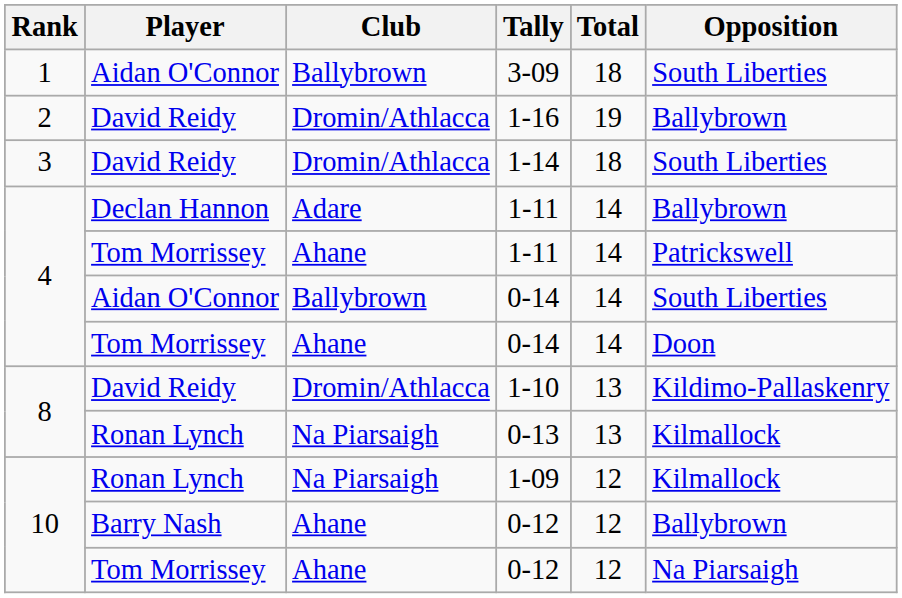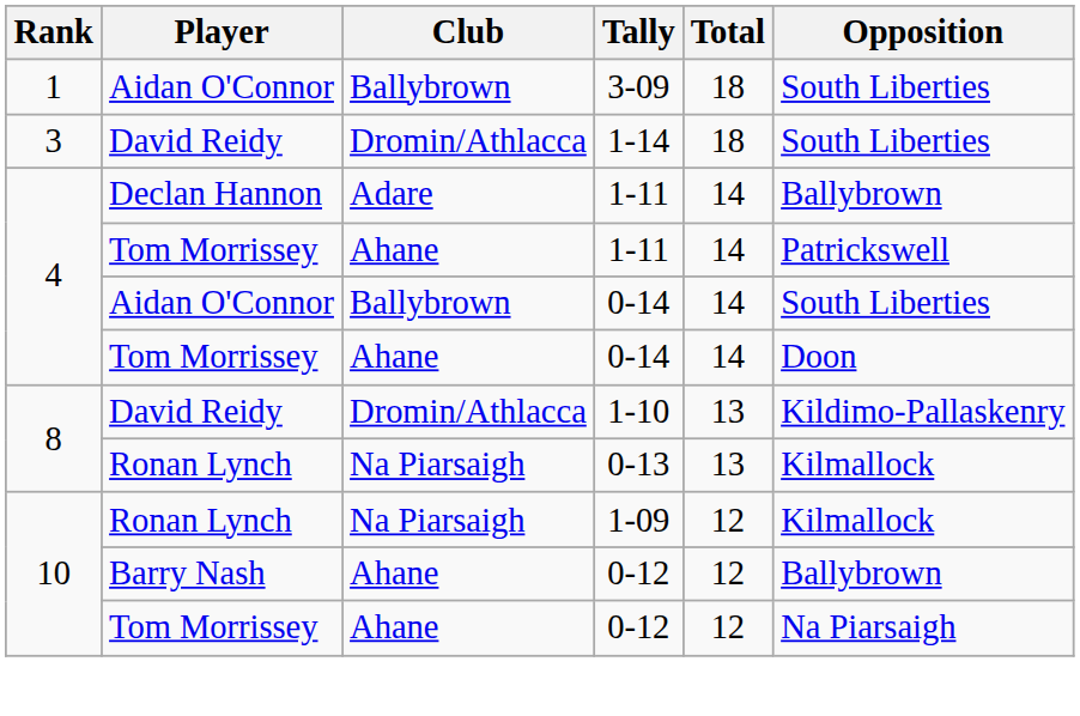 <table class="wikitable">
 <tr>
 <th>Rank</th>
 <th>Player</th>
 <th>Club</th>
 <th>Tally</th>
 <th>Total</th>
 <th>Opposition</th>
 </tr>
 <tr>
 <td rowspan="1" style="text-align:center;">1</td>
 <td><a href='#'>Aidan O'Connor</a></td>
 <td><a href='#'>Ballybrown</a></td>
 <td align=center>3-09</td>
 <td align=center>18</td>
 <td><a href='#'>South Liberties</a></td>
-</tr>
-<tr>
-<td rowspan="1" style="text-align:center;">2</td>
-<td><a href='#'>David Reidy</a></td>
-<td><a href='#'>Dromin/Athlacca</a></td>
-<td align=center>1-16</td>
-<td align=center>19</td>
-<td><a href='#'>Ballybrown</a></td>
 </tr>
 <tr>
 <td rowspan="1" style="text-align:center;">3</td>
 <td><a href='#'>David Reidy</a></td>
 <td><a href='#'>Dromin/Athlacca</a></td>
 <td align=center>1-14</td>
 <td align=center>18</td>
 <td><a href='#'>South Liberties</a></td>
 </tr>
 <tr>
 <td rowspan="4" style="text-align:center;">4</td>
 <td><a href='#'>Declan Hannon</a></td>
 <td><a href='#'>Adare</a></td>
 <td align=center>1-11</td>
 <td align=center>14</td>
 <td><a href='#'>Ballybrown</a></td>
 </tr>
 <tr>
 <td><a href='#'>Tom Morrissey</a></td>
 <td><a href='#'>Ahane</a></td>
 <td align=center>1-11</td>
 <td align=center>14</td>
 <td><a href='#'>Patrickswell</a></td>
 </tr>
 <tr>
 <td><a href='#'>Aidan O'Connor</a></td>
 <td><a href='#'>Ballybrown</a></td>
 <td align=center>0-14</td>
 <td align=center>14</td>
 <td><a href='#'>South Liberties</a></td>
 </tr>
 <tr>
 <td><a href='#'>Tom Morrissey</a></td>
 <td><a href='#'>Ahane</a></td>
 <td align=center>0-14</td>
 <td align=center>14</td>
 <td><a href='#'>Doon</a></td>
 </tr>
 <tr>
 <td rowspan="2" style="text-align:center;">8</td>
 <td><a href='#'>David Reidy</a></td>
 <td><a href='#'>Dromin/Athlacca</a></td>
 <td align=center>1-10</td>
 <td align=center>13</td>
 <td><a href='#'>Kildimo-Pallaskenry</a></td>
 </tr>
 <tr>
 <td><a href='#'>Ronan Lynch</a></td>
 <td><a href='#'>Na Piarsaigh</a></td>
 <td align=center>0-13</td>
 <td align=center>13</td>
 <td><a href='#'>Kilmallock</a></td>
 </tr>
 <tr>
 <td rowspan="3" style="text-align:center;">10</td>
 <td><a href='#'>Ronan Lynch</a></td>
 <td><a href='#'>Na Piarsaigh</a></td>
 <td align=center>1-09</td>
 <td align=center>12</td>
 <td><a href='#'>Kilmallock</a></td>
 </tr>
 <tr>
 <td><a href='#'>Barry Nash</a></td>
 <td><a href='#'>Ahane</a></td>
 <td align=center>0-12</td>
 <td align=center>12</td>
 <td><a href='#'>Ballybrown</a></td>
 </tr>
 <tr>
 <td><a href='#'>Tom Morrissey</a></td>
 <td><a href='#'>Ahane</a></td>
 <td align=center>0-12</td>
 <td align=center>12</td>
 <td><a href='#'>Na Piarsaigh</a></td>
 </tr>
 </table>
